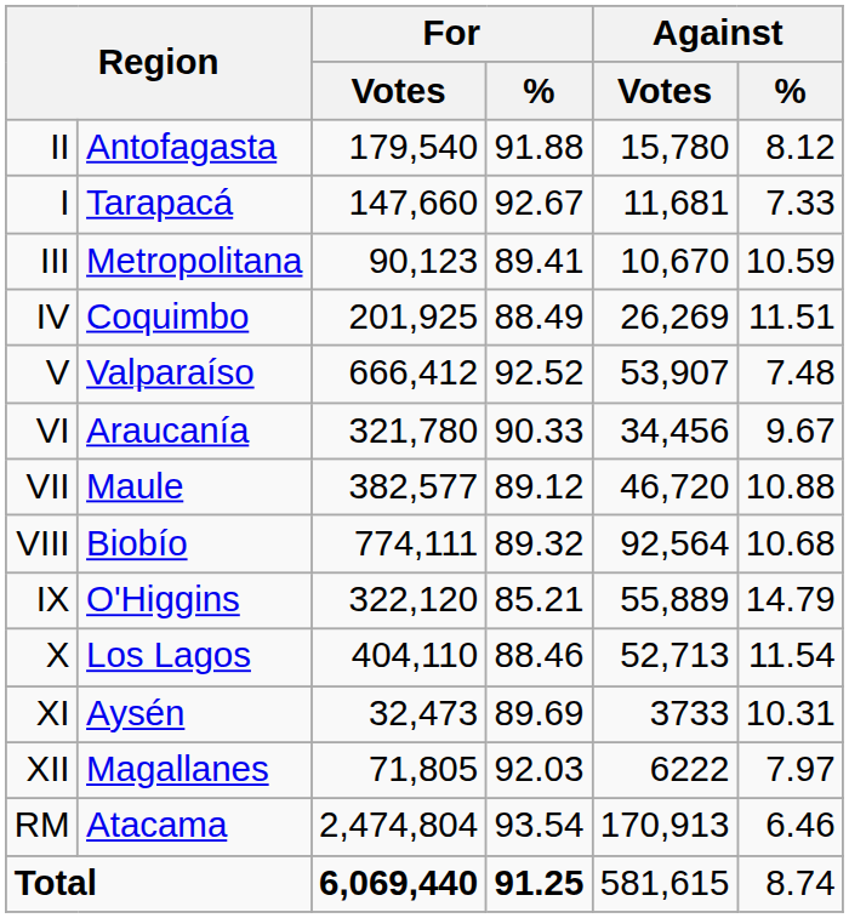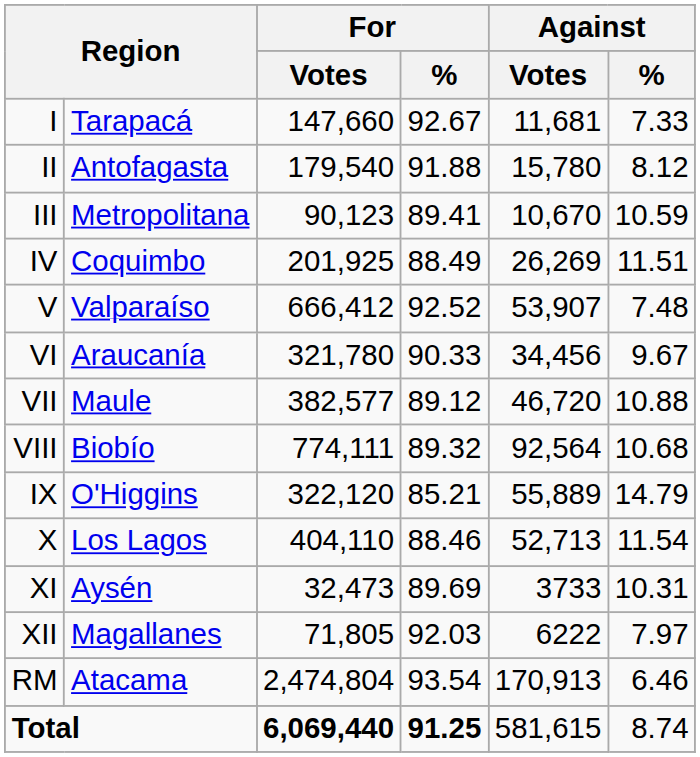 <table class=wikitable style=text-align:right>
 <tr>
 <th colspan=2 rowspan=2>Region</th>
 <th colspan=2>For</th>
 <th colspan=2>Against</th>
 </tr>
 <tr>
 <th>Votes</th>
 <th>%</th>
 <th>Votes</th>
 <th>%</th>
 </tr>
 <tr>
+<td>I</td>
+<td align=left><a href='#'>Tarapacá</a></td>
+<td>147,660</td>
+<td>92.67</td>
+<td>11,681</td>
+<td>7.33</td>
+</tr>
+<tr>
 <td>II</td>
 <td align=left><a href='#'>Antofagasta</a></td>
 <td>179,540</td>
 <td>91.88</td>
 <td>15,780</td>
 <td>8.12</td>
-</tr>
-<tr>
-<td>I</td>
-<td align=left><a href='#'>Tarapacá</a></td>
-<td>147,660</td>
-<td>92.67</td>
-<td>11,681</td>
-<td>7.33</td>
 </tr>
 <tr>
 <td>III</td>
 <td align=left><a href='#'>Metropolitana</a></td>
 <td>90,123</td>
 <td>89.41</td>
 <td>10,670</td>
 <td>10.59</td>
 </tr>
 <tr>
 <td>IV</td>
 <td align=left><a href='#'>Coquimbo</a></td>
 <td>201,925</td>
 <td>88.49</td>
 <td>26,269</td>
 <td>11.51</td>
 </tr>
 <tr>
 <td>V</td>
 <td align=left><a href='#'>Valparaíso</a></td>
 <td>666,412</td>
 <td>92.52</td>
 <td>53,907</td>
 <td>7.48</td>
 </tr>
 <tr>
 <td>VI</td>
 <td align=left><a href='#'>Araucanía</a></td>
 <td>321,780</td>
 <td>90.33</td>
 <td>34,456</td>
 <td>9.67</td>
 </tr>
 <tr>
 <td>VII</td>
 <td align=left><a href='#'>Maule</a></td>
 <td>382,577</td>
 <td>89.12</td>
 <td>46,720</td>
 <td>10.88</td>
 </tr>
 <tr>
 <td>VIII</td>
 <td align=left><a href='#'>Biobío</a></td>
 <td>774,111</td>
 <td>89.32</td>
 <td>92,564</td>
 <td>10.68</td>
 </tr>
 <tr>
 <td>IX</td>
 <td align=left><a href='#'>O'Higgins</a></td>
 <td>322,120</td>
 <td>85.21</td>
 <td>55,889</td>
 <td>14.79</td>
 </tr>
 <tr>
 <td>X</td>
 <td align=left><a href='#'>Los Lagos</a></td>
 <td>404,110</td>
 <td>88.46</td>
 <td>52,713</td>
 <td>11.54</td>
 </tr>
 <tr>
 <td>XI</td>
 <td align=left><a href='#'>Aysén</a></td>
 <td>32,473</td>
 <td>89.69</td>
 <td>3733</td>
 <td>10.31</td>
 </tr>
 <tr>
 <td>XII</td>
 <td align=left><a href='#'>Magallanes</a></td>
 <td>71,805</td>
 <td>92.03</td>
 <td>6222</td>
 <td>7.97</td>
 </tr>
 <tr>
 <td>RM</td>
 <td align=left><a href='#'>Atacama</a></td>
 <td>2,474,804</td>
 <td>93.54</td>
 <td>170,913</td>
 <td>6.46</td>
 </tr>
 <tr>
 <td colspan=2 align=left><strong>Total</strong></td>
 <td><strong>6,069,440</strong></td>
 <td><strong>91.25</strong></td>
 <td>581,615</td>
 <td>8.74</td>
 </tr>
 </table>
